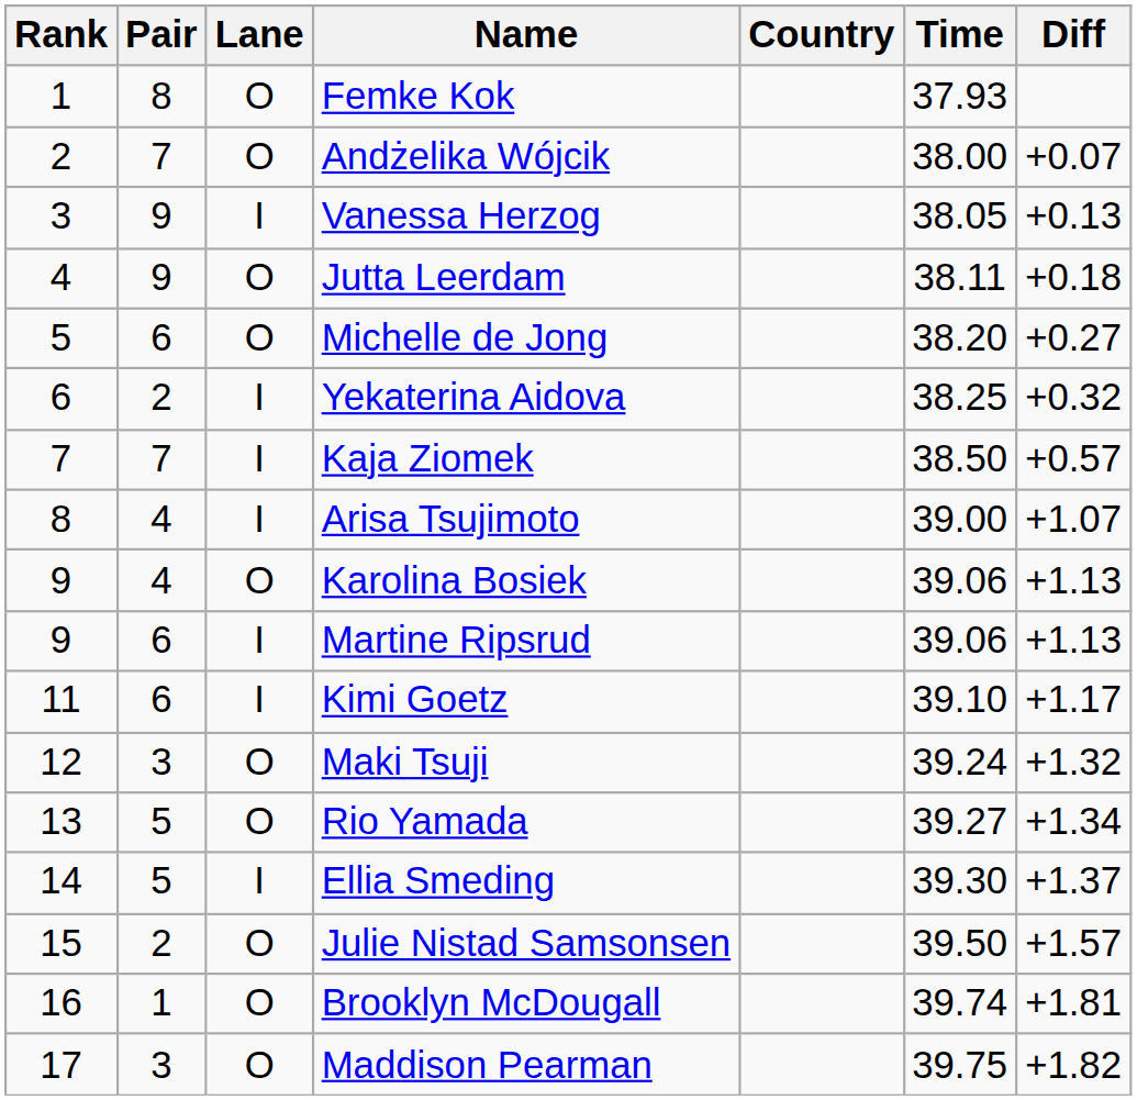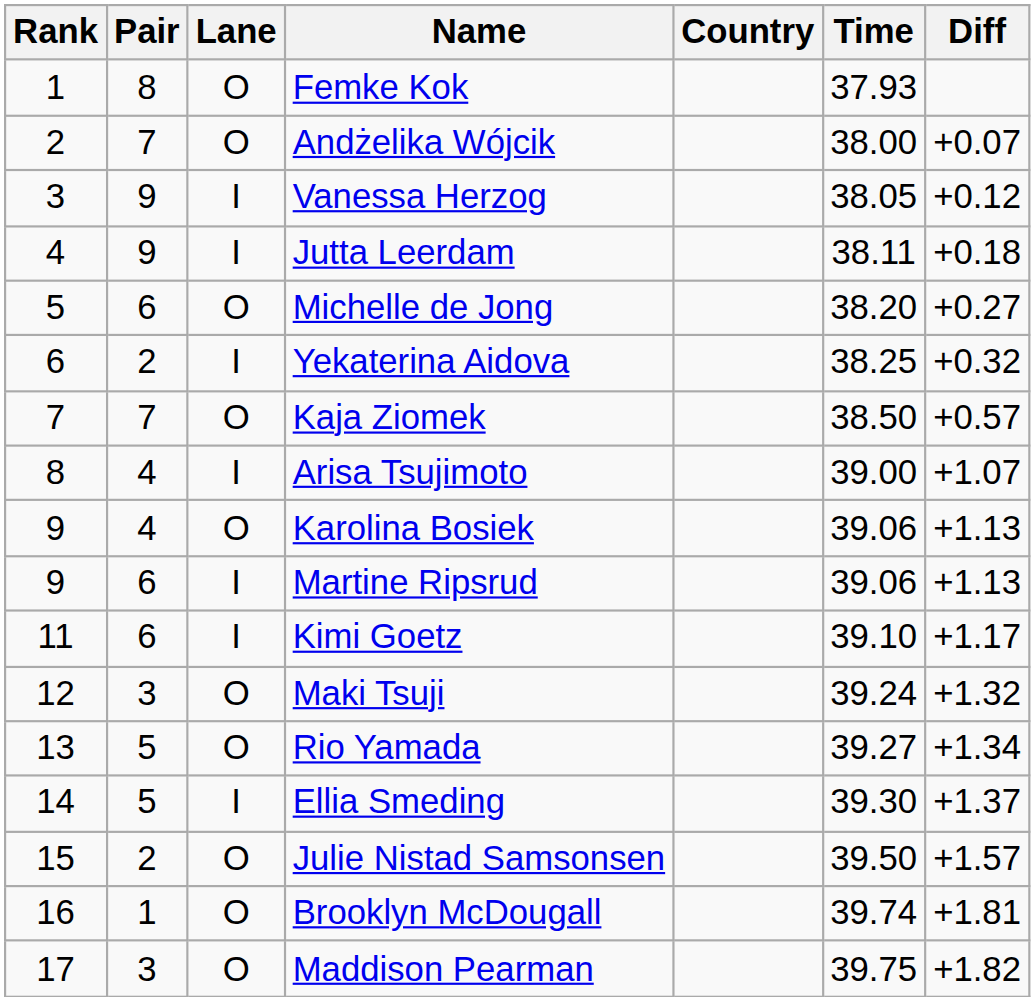 <table class="wikitable sortable" style="text-align:center">
 <tr>
 <th>Rank</th>
 <th>Pair</th>
 <th>Lane</th>
 <th>Name</th>
 <th>Country</th>
 <th>Time</th>
 <th>Diff</th>
 </tr>
 <tr>
 <td>1</td>
 <td>8</td>
 <td>O</td>
 <td align=left><a href='#'>Femke Kok</a></td>
 <td align=left></td>
 <td>37.93</td>
 <td></td>
 </tr>
 <tr>
 <td>2</td>
 <td>7</td>
 <td>O</td>
 <td align=left><a href='#'>Andżelika Wójcik</a></td>
 <td align=left></td>
 <td>38.00</td>
 <td>+0.07</td>
 </tr>
 <tr>
 <td>3</td>
 <td>9</td>
 <td>I</td>
 <td align=left><a href='#'>Vanessa Herzog</a></td>
 <td align=left></td>
 <td>38.05</td>
-<td>+0.13</td>
+<td>+0.12</td>
 </tr>
 <tr>
 <td>4</td>
 <td>9</td>
-<td>O</td>
+<td>I</td>
 <td align=left><a href='#'>Jutta Leerdam</a></td>
 <td align=left></td>
 <td>38.11</td>
 <td>+0.18</td>
 </tr>
 <tr>
 <td>5</td>
 <td>6</td>
 <td>O</td>
 <td align=left><a href='#'>Michelle de Jong</a></td>
 <td align=left></td>
 <td>38.20</td>
 <td>+0.27</td>
 </tr>
 <tr>
 <td>6</td>
 <td>2</td>
 <td>I</td>
 <td align=left><a href='#'>Yekaterina Aidova</a></td>
 <td align=left></td>
 <td>38.25</td>
 <td>+0.32</td>
 </tr>
 <tr>
 <td>7</td>
 <td>7</td>
-<td>I</td>
+<td>O</td>
 <td align=left><a href='#'>Kaja Ziomek</a></td>
 <td align=left></td>
 <td>38.50</td>
 <td>+0.57</td>
 </tr>
 <tr>
 <td>8</td>
 <td>4</td>
 <td>I</td>
 <td align=left><a href='#'>Arisa Tsujimoto</a></td>
 <td align=left></td>
 <td>39.00</td>
 <td>+1.07</td>
 </tr>
 <tr>
 <td>9</td>
 <td>4</td>
 <td>O</td>
 <td align=left><a href='#'>Karolina Bosiek</a></td>
 <td align=left></td>
 <td>39.06</td>
 <td>+1.13</td>
 </tr>
 <tr>
 <td>9</td>
 <td>6</td>
 <td>I</td>
 <td align=left><a href='#'>Martine Ripsrud</a></td>
 <td align=left></td>
 <td>39.06</td>
 <td>+1.13</td>
 </tr>
 <tr>
 <td>11</td>
 <td>6</td>
 <td>I</td>
 <td align=left><a href='#'>Kimi Goetz</a></td>
 <td align=left></td>
 <td>39.10</td>
 <td>+1.17</td>
 </tr>
 <tr>
 <td>12</td>
 <td>3</td>
 <td>O</td>
 <td align=left><a href='#'>Maki Tsuji</a></td>
 <td align=left></td>
 <td>39.24</td>
 <td>+1.32</td>
 </tr>
 <tr>
 <td>13</td>
 <td>5</td>
 <td>O</td>
 <td align=left><a href='#'>Rio Yamada</a></td>
 <td align=left></td>
 <td>39.27</td>
 <td>+1.34</td>
 </tr>
 <tr>
 <td>14</td>
 <td>5</td>
 <td>I</td>
 <td align=left><a href='#'>Ellia Smeding</a></td>
 <td align=left></td>
 <td>39.30</td>
 <td>+1.37</td>
 </tr>
 <tr>
 <td>15</td>
 <td>2</td>
 <td>O</td>
 <td align=left><a href='#'>Julie Nistad Samsonsen</a></td>
 <td align=left></td>
 <td>39.50</td>
 <td>+1.57</td>
 </tr>
 <tr>
 <td>16</td>
 <td>1</td>
 <td>O</td>
 <td align=left><a href='#'>Brooklyn McDougall</a></td>
 <td align=left></td>
 <td>39.74</td>
 <td>+1.81</td>
 </tr>
 <tr>
 <td>17</td>
 <td>3</td>
 <td>O</td>
 <td align=left><a href='#'>Maddison Pearman</a></td>
 <td align=left></td>
 <td>39.75</td>
 <td>+1.82</td>
 </tr>
 </table>
